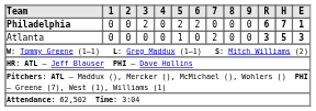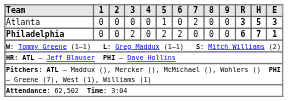 <table border=1 cellspacing=0 width=450 style="margin-left:3em;">
 <tr style="text-align:center; background-color:#e6e6e6;">
 <th align=left width=28%>Team</th>
 <th width=5%>1</th>
 <th width=5%>2</th>
 <th width=5%>3</th>
 <th width=5%>4</th>
 <th width=5%>5</th>
 <th width=5%>6</th>
 <th width=5%>7</th>
 <th width=5%>8</th>
 <th width=5%>9</th>
 <th width=5%>R</th>
 <th width=5%>H</th>
 <th width=5%>E</th>
 </tr>
 <tr style="text-align:center;">
+<td align=left>Atlanta</td>
+<td>0</td>
+<td>0</td>
+<td>0</td>
+<td>0</td>
+<td>1</td>
+<td>0</td>
+<td>2</td>
+<td>0</td>
+<td>0</td>
+<td><strong>3</strong></td>
+<td><strong>5</strong></td>
+<td><strong>3</strong></td>
+</tr>
+<tr style="text-align:center;">
 <td align=left><strong>Philadelphia</strong></td>
 <td>0</td>
 <td>0</td>
 <td>2</td>
 <td>0</td>
 <td>2</td>
 <td>2</td>
 <td>0</td>
 <td>0</td>
 <td>0</td>
 <td><strong>6</strong></td>
 <td><strong>7</strong></td>
 <td><strong>1</strong></td>
 </tr>
-<tr style="text-align:center;">
-<td align=left>Atlanta</td>
-<td>0</td>
-<td>0</td>
-<td>0</td>
-<td>0</td>
-<td>1</td>
-<td>0</td>
-<td>2</td>
-<td>0</td>
-<td>0</td>
-<td><strong>3</strong></td>
-<td><strong>5</strong></td>
-<td><strong>3</strong></td>
-</tr>
 <tr style="text-align:left;">
 <td colspan=13><small><strong>W</strong>: <a href='#'>Tommy Greene</a> (1–1)   <strong>L</strong>: <a href='#'>Greg Maddux</a> (1–1)   <strong>S</strong>: <a href='#'>Mitch Williams</a> (2)</small></td>
 </tr>
 <tr style="text-align:left;">
 <td colspan=13><small><strong>HR</strong>: <strong>ATL</strong> – <a href='#'>Jeff Blauser</a>  <strong>PHI</strong> – <a href='#'>Dave Hollins</a></small></td>
 </tr>
 <tr style="text-align:left;">
 <td colspan=13><small><strong>Pitchers</strong>: <strong>ATL</strong> – Maddux (), Mercker (), McMichael (), Wohlers ()  <strong>PHI</strong> – Greene (7), West (1), Williams (1)</small></td>
 </tr>
 <tr style="text-align:left;">
 <td colspan=13><small><strong>Attendance</strong>: 62,502  <strong>Time</strong>: 3:04</small></td>
 </tr>
 </table>
